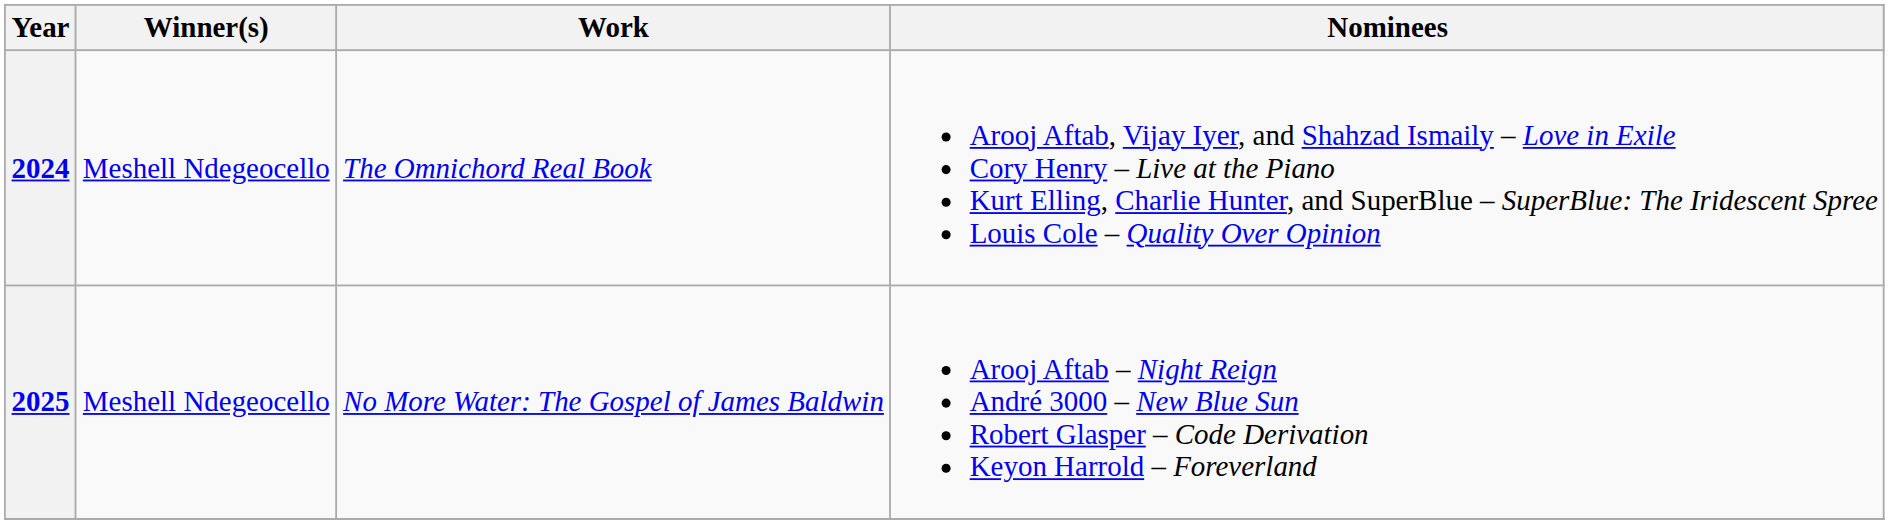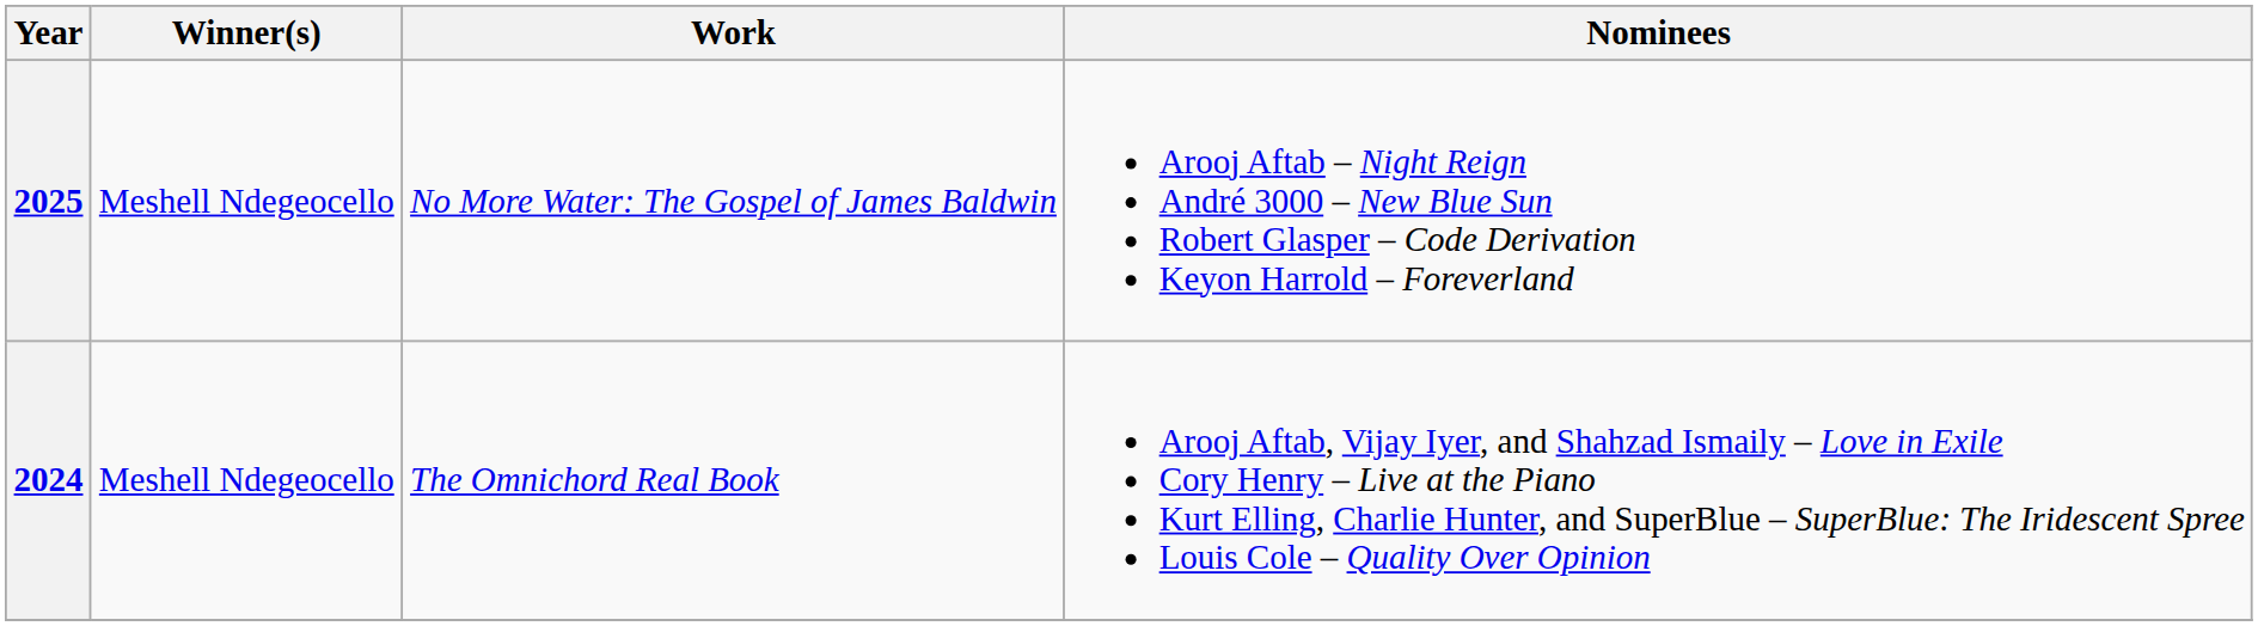 <table class="wikitable plainrowheaders">
 <tr bgcolor="#bebebe">
 <th scope="col">Year</th>
 <th scope="col">Winner(s)</th>
 <th scope="col">Work</th>
 <th scope="col" class=unsortable>Nominees</th>
 </tr>
 <tr>
+<th scope="row"><a href='#'>2025</a></th>
+<td><a href='#'>Meshell Ndegeocello</a></td>
+<td><em><a href='#'>No More Water: The Gospel of James Baldwin</a></em></td>
+<td><br><ul><li><a href='#'>Arooj Aftab</a> – <em><a href='#'>Night Reign</a></em></li><li><a href='#'>André 3000</a> – <em><a href='#'>New Blue Sun</a></em></li><li><a href='#'>Robert Glasper</a> – <em>Code Derivation</em></li><li><a href='#'>Keyon Harrold</a> – <em>Foreverland</em></li></ul></td>
+</tr>
+<tr>
 <th scope="row"><a href='#'>2024</a></th>
 <td><a href='#'>Meshell Ndegeocello</a></td>
 <td><em><a href='#'>The Omnichord Real Book</a></em></td>
 <td><br><ul><li><a href='#'>Arooj Aftab</a>, <a href='#'>Vijay Iyer</a>, and <a href='#'>Shahzad Ismaily</a> – <em><a href='#'>Love in Exile</a></em></li><li><a href='#'>Cory Henry</a> – <em>Live at the Piano</em></li><li><a href='#'>Kurt Elling</a>, <a href='#'>Charlie Hunter</a>, and SuperBlue – <em>SuperBlue: The Iridescent Spree</em></li><li><a href='#'>Louis Cole</a> – <em><a href='#'>Quality Over Opinion</a></em></li></ul></td>
 </tr>
 <tr>
-<th scope="row"><a href='#'>2025</a></th>
-<td><a href='#'>Meshell Ndegeocello</a></td>
-<td><em><a href='#'>No More Water: The Gospel of James Baldwin</a></em></td>
-<td><br><ul><li><a href='#'>Arooj Aftab</a> – <em><a href='#'>Night Reign</a></em></li><li><a href='#'>André 3000</a> – <em><a href='#'>New Blue Sun</a></em></li><li><a href='#'>Robert Glasper</a> – <em>Code Derivation</em></li><li><a href='#'>Keyon Harrold</a> – <em>Foreverland</em></li></ul></td>
-</tr>
-<tr>
 </tr>
 </table>
